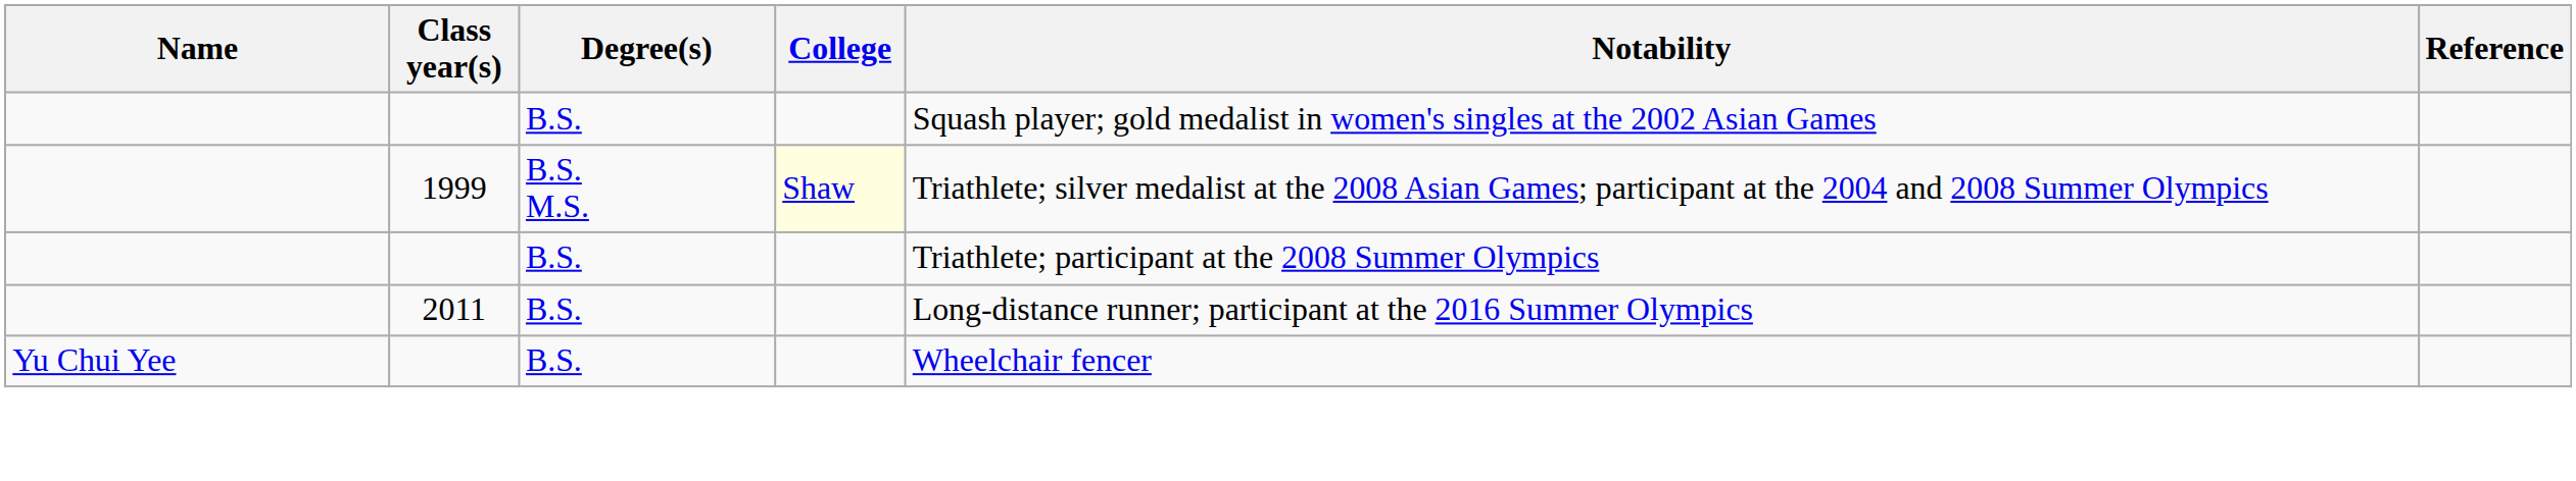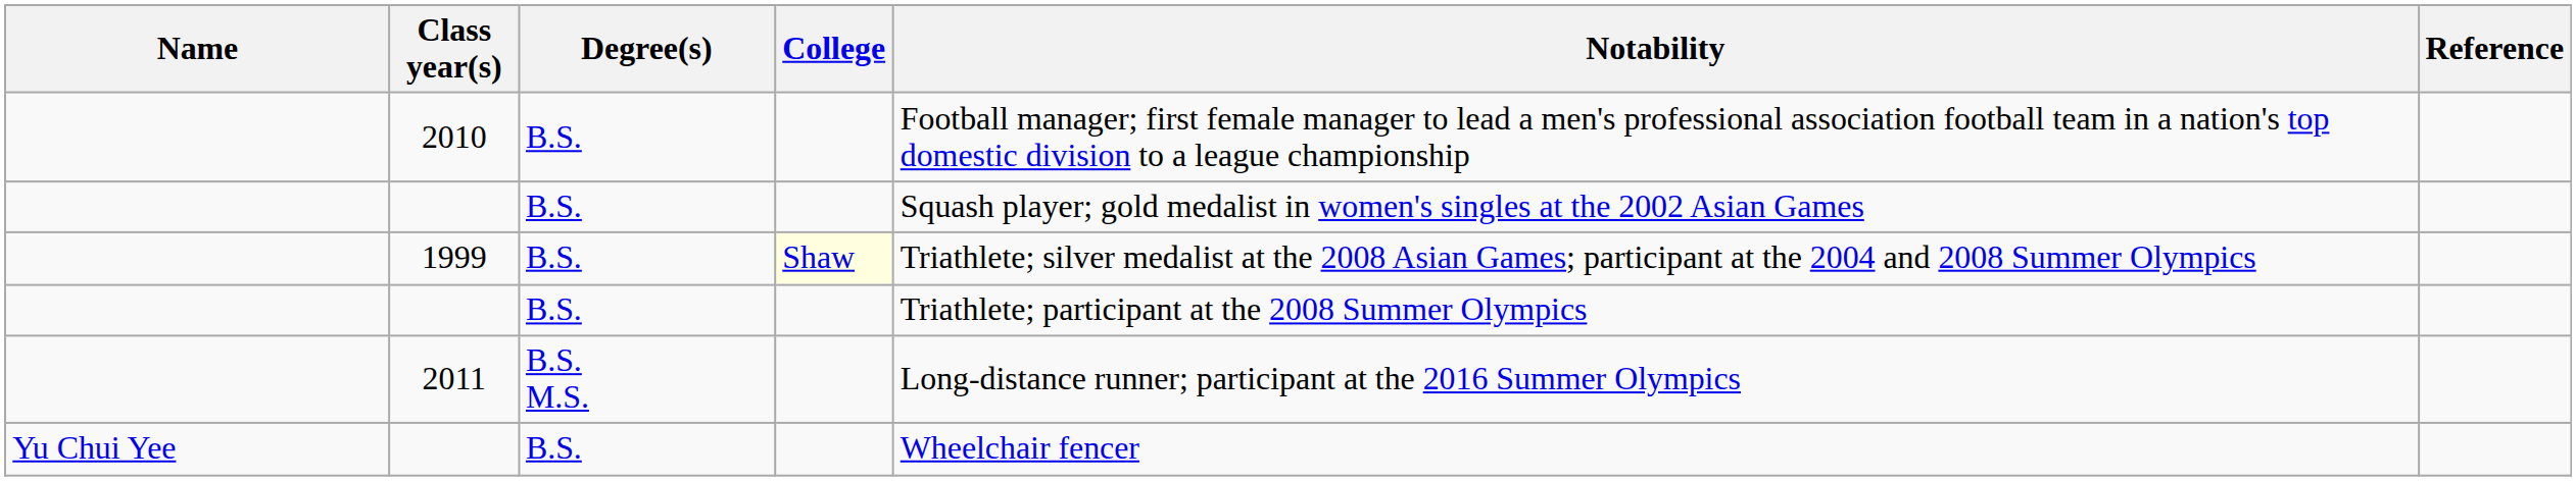 <table class="wikitable sortable" style="width:100%">
 <tr>
 <th style="width:15%;">Name</th>
 <th style="width:5%;">Class year(s)</th>
 <th style="width:10%;">Degree(s)</th>
 <th style="width:;"><a href='#'>College</a></th>
 <th style="width:*;" class="unsortable">Notability</th>
 <th style="width:5%;" class="unsortable">Reference</th>
+</tr>
+<tr>
+<td></td>
+<td style="text-align:center;">2010</td>
+<td><a href='#'>B.S.</a></td>
+<td></td>
+<td>Football manager; first female manager to lead a men's professional association football team in a nation's <a href='#'>top domestic division</a> to a league championship</td>
+<td style="text-align:center;"></td>
 </tr>
 <tr>
 <td></td>
 <td style="text-align:center;"></td>
 <td><a href='#'>B.S.</a></td>
 <td></td>
 <td>Squash player; gold medalist in <a href='#'>women's singles at the 2002 Asian Games</a></td>
 <td style="text-align:center;"></td>
 </tr>
 <tr>
 <td></td>
 <td style="text-align:center;">1999<br></td>
-<td><a href='#'>B.S.</a> <br> <a href='#'>M.S.</a></td>
+<td><a href='#'>B.S.</a></td>
 <td style="background: lightyellow;"><a href='#'>Shaw</a></td>
 <td>Triathlete; silver medalist at the <a href='#'>2008 Asian Games</a>; participant at the <a href='#'>2004</a> and <a href='#'>2008 Summer Olympics</a></td>
 <td style="text-align:center;"></td>
 </tr>
 <tr>
 <td></td>
 <td style="text-align:center;"></td>
 <td><a href='#'>B.S.</a></td>
 <td></td>
 <td>Triathlete; participant at the <a href='#'>2008 Summer Olympics</a></td>
 <td style="text-align:center;"></td>
 </tr>
 <tr>
 <td></td>
 <td style="text-align:center;">2011</td>
-<td><a href='#'>B.S.</a></td>
+<td><a href='#'>B.S.</a> <br> <a href='#'>M.S.</a></td>
 <td></td>
 <td>Long-distance runner; participant at the <a href='#'>2016 Summer Olympics</a></td>
 <td style="text-align:center;"></td>
 </tr>
 <tr>
 <td><a href='#'>Yu Chui Yee</a></td>
 <td style="text-align:center;"></td>
 <td><a href='#'>B.S.</a></td>
 <td></td>
 <td><a href='#'>Wheelchair fencer</a></td>
 <td style="text-align:center;"></td>
 </tr>
 </table>
